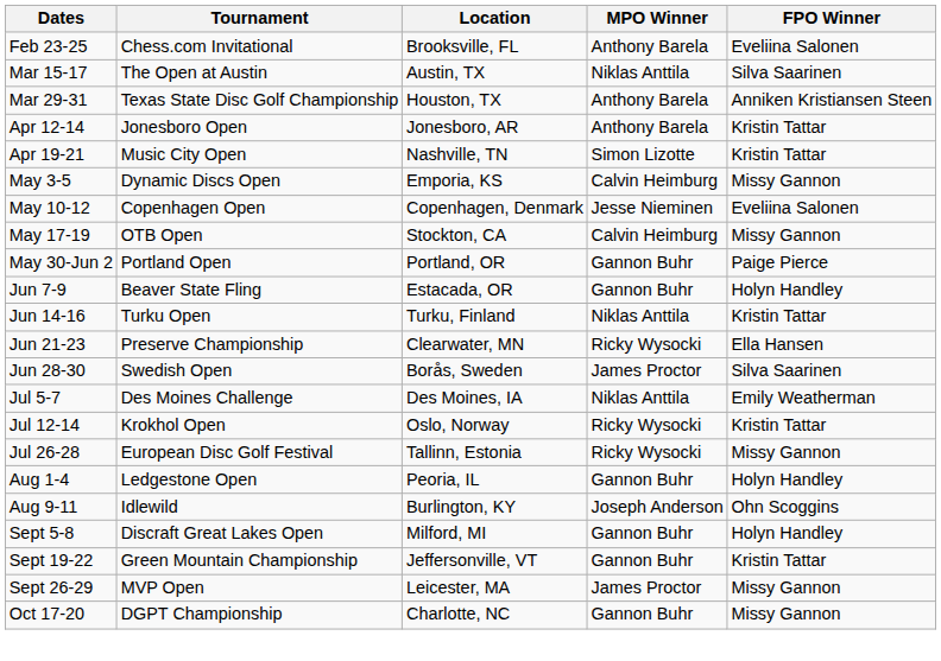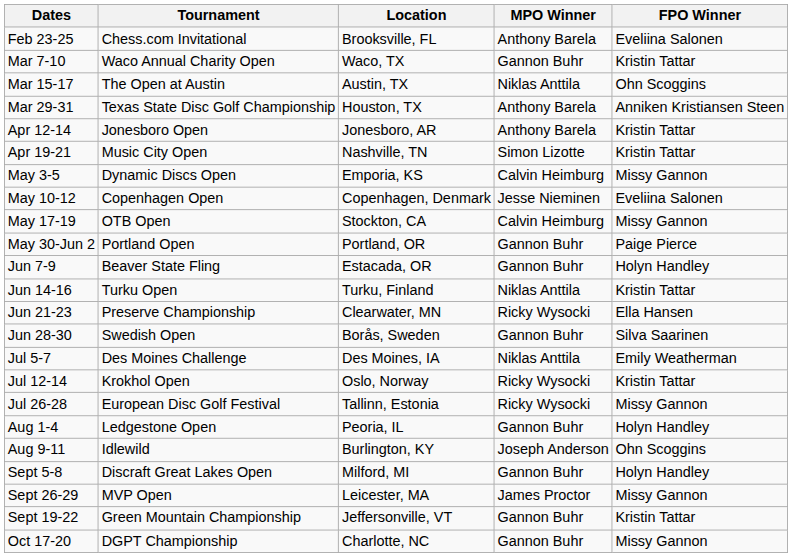 <table class="wikitable">
 <tr>
 <th>Dates</th>
 <th>Tournament</th>
 <th>Location</th>
 <th>MPO Winner</th>
 <th>FPO Winner</th>
 </tr>
 <tr>
 <td>Feb 23-25</td>
 <td>Chess.com Invitational</td>
 <td>Brooksville, FL</td>
 <td> Anthony Barela</td>
 <td> Eveliina Salonen</td>
 </tr>
 <tr>
+<td>Mar 7-10</td>
+<td>Waco Annual Charity Open</td>
+<td>Waco, TX</td>
+<td> Gannon Buhr</td>
+<td> Kristin Tattar</td>
+</tr>
+<tr>
 <td>Mar 15-17</td>
 <td>The Open at Austin</td>
 <td>Austin, TX</td>
 <td> Niklas Anttila</td>
-<td> Silva Saarinen</td>
+<td> Ohn Scoggins</td>
 </tr>
 <tr>
 <td>Mar 29-31</td>
 <td>Texas State Disc Golf Championship</td>
 <td>Houston, TX</td>
 <td> Anthony Barela</td>
 <td> Anniken Kristiansen Steen</td>
 </tr>
 <tr>
 <td>Apr 12-14</td>
 <td>Jonesboro Open</td>
 <td>Jonesboro, AR</td>
 <td> Anthony Barela</td>
 <td> Kristin Tattar</td>
 </tr>
 <tr>
 <td>Apr 19-21</td>
 <td>Music City Open</td>
 <td>Nashville, TN</td>
 <td> Simon Lizotte</td>
 <td> Kristin Tattar</td>
 </tr>
 <tr>
 <td>May 3-5</td>
 <td>Dynamic Discs Open</td>
 <td>Emporia, KS</td>
 <td> Calvin Heimburg</td>
 <td> Missy Gannon</td>
 </tr>
 <tr>
 <td>May 10-12</td>
 <td>Copenhagen Open</td>
 <td>Copenhagen, Denmark</td>
 <td> Jesse Nieminen</td>
 <td> Eveliina Salonen</td>
 </tr>
 <tr>
 <td>May 17-19</td>
 <td>OTB Open</td>
 <td>Stockton, CA</td>
 <td> Calvin Heimburg</td>
 <td> Missy Gannon</td>
 </tr>
 <tr>
 <td>May 30-Jun 2</td>
 <td>Portland Open</td>
 <td>Portland, OR</td>
 <td> Gannon Buhr</td>
 <td> Paige Pierce</td>
 </tr>
 <tr>
 <td>Jun 7-9</td>
 <td>Beaver State Fling</td>
 <td>Estacada, OR</td>
 <td> Gannon Buhr</td>
 <td> Holyn Handley</td>
 </tr>
 <tr>
 <td>Jun 14-16</td>
 <td>Turku Open</td>
 <td>Turku, Finland</td>
 <td> Niklas Anttila</td>
 <td> Kristin Tattar</td>
 </tr>
 <tr>
 <td>Jun 21-23</td>
 <td>Preserve Championship</td>
 <td>Clearwater, MN</td>
 <td> Ricky Wysocki</td>
 <td> Ella Hansen</td>
 </tr>
 <tr>
 <td>Jun 28-30</td>
 <td>Swedish Open</td>
 <td>Borås, Sweden</td>
-<td> James Proctor</td>
+<td> Gannon Buhr</td>
 <td> Silva Saarinen</td>
 </tr>
 <tr>
 <td>Jul 5-7</td>
 <td>Des Moines Challenge</td>
 <td>Des Moines, IA</td>
 <td> Niklas Anttila</td>
 <td> Emily Weatherman</td>
 </tr>
 <tr>
 <td>Jul 12-14</td>
 <td>Krokhol Open</td>
 <td>Oslo, Norway</td>
 <td> Ricky Wysocki</td>
 <td> Kristin Tattar</td>
 </tr>
 <tr>
 <td>Jul 26-28</td>
 <td>European Disc Golf Festival</td>
 <td>Tallinn, Estonia</td>
 <td> Ricky Wysocki</td>
 <td> Missy Gannon</td>
 </tr>
 <tr>
 <td>Aug 1-4</td>
 <td>Ledgestone Open</td>
 <td>Peoria, IL</td>
 <td> Gannon Buhr</td>
 <td> Holyn Handley</td>
 </tr>
 <tr>
 <td>Aug 9-11</td>
 <td>Idlewild</td>
 <td>Burlington,  KY</td>
 <td> Joseph Anderson</td>
 <td> Ohn Scoggins</td>
 </tr>
 <tr>
 <td>Sept 5-8</td>
 <td>Discraft Great Lakes Open</td>
 <td>Milford,  MI</td>
 <td> Gannon Buhr</td>
 <td> Holyn Handley</td>
 </tr>
 <tr>
+<td>Sept 26-29</td>
+<td>MVP Open</td>
+<td>Leicester, MA</td>
+<td> James Proctor</td>
+<td> Missy Gannon</td>
+</tr>
+<tr>
 <td>Sept 19-22</td>
 <td>Green Mountain Championship</td>
 <td>Jeffersonville,  VT</td>
 <td> Gannon Buhr</td>
 <td> Kristin Tattar</td>
-</tr>
-<tr>
-<td>Sept 26-29</td>
-<td>MVP Open</td>
-<td>Leicester, MA</td>
-<td> James Proctor</td>
-<td> Missy Gannon</td>
 </tr>
 <tr>
 <td>Oct 17-20</td>
 <td>DGPT Championship</td>
 <td>Charlotte, NC</td>
 <td> Gannon Buhr</td>
 <td> Missy Gannon</td>
 </tr>
 </table>
